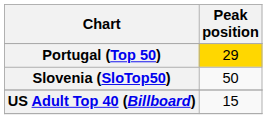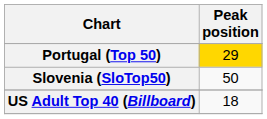 <table class="wikitable plainrowheaders sortable" style="text-align:center">
 <tr>
 <th scope="col">Chart</th>
 <th scope="col">Peak<br>position</th>
 </tr>
 <tr>
 </tr>
 <tr>
 </tr>
 <tr>
 </tr>
 <tr>
 </tr>
 <tr>
 </tr>
 <tr>
 </tr>
 <tr>
 </tr>
 <tr>
 </tr>
 <tr>
 </tr>
 <tr>
 <th scope="row">Portugal (<a href='#'>Top 50</a>)</th>
 <td style="background: gold;">29</td>
 </tr>
 <tr>
 <th scope="row">Slovenia (<a href='#'>SloTop50</a>)</th>
 <td>50</td>
 </tr>
 <tr>
 </tr>
 <tr>
 <th scope="row">US <a href='#'>Adult Top 40</a> (<em><a href='#'>Billboard</a></em>)</th>
-<td>15</td>
+<td>18</td>
 </tr>
 <tr>
 </tr>
 </table>
